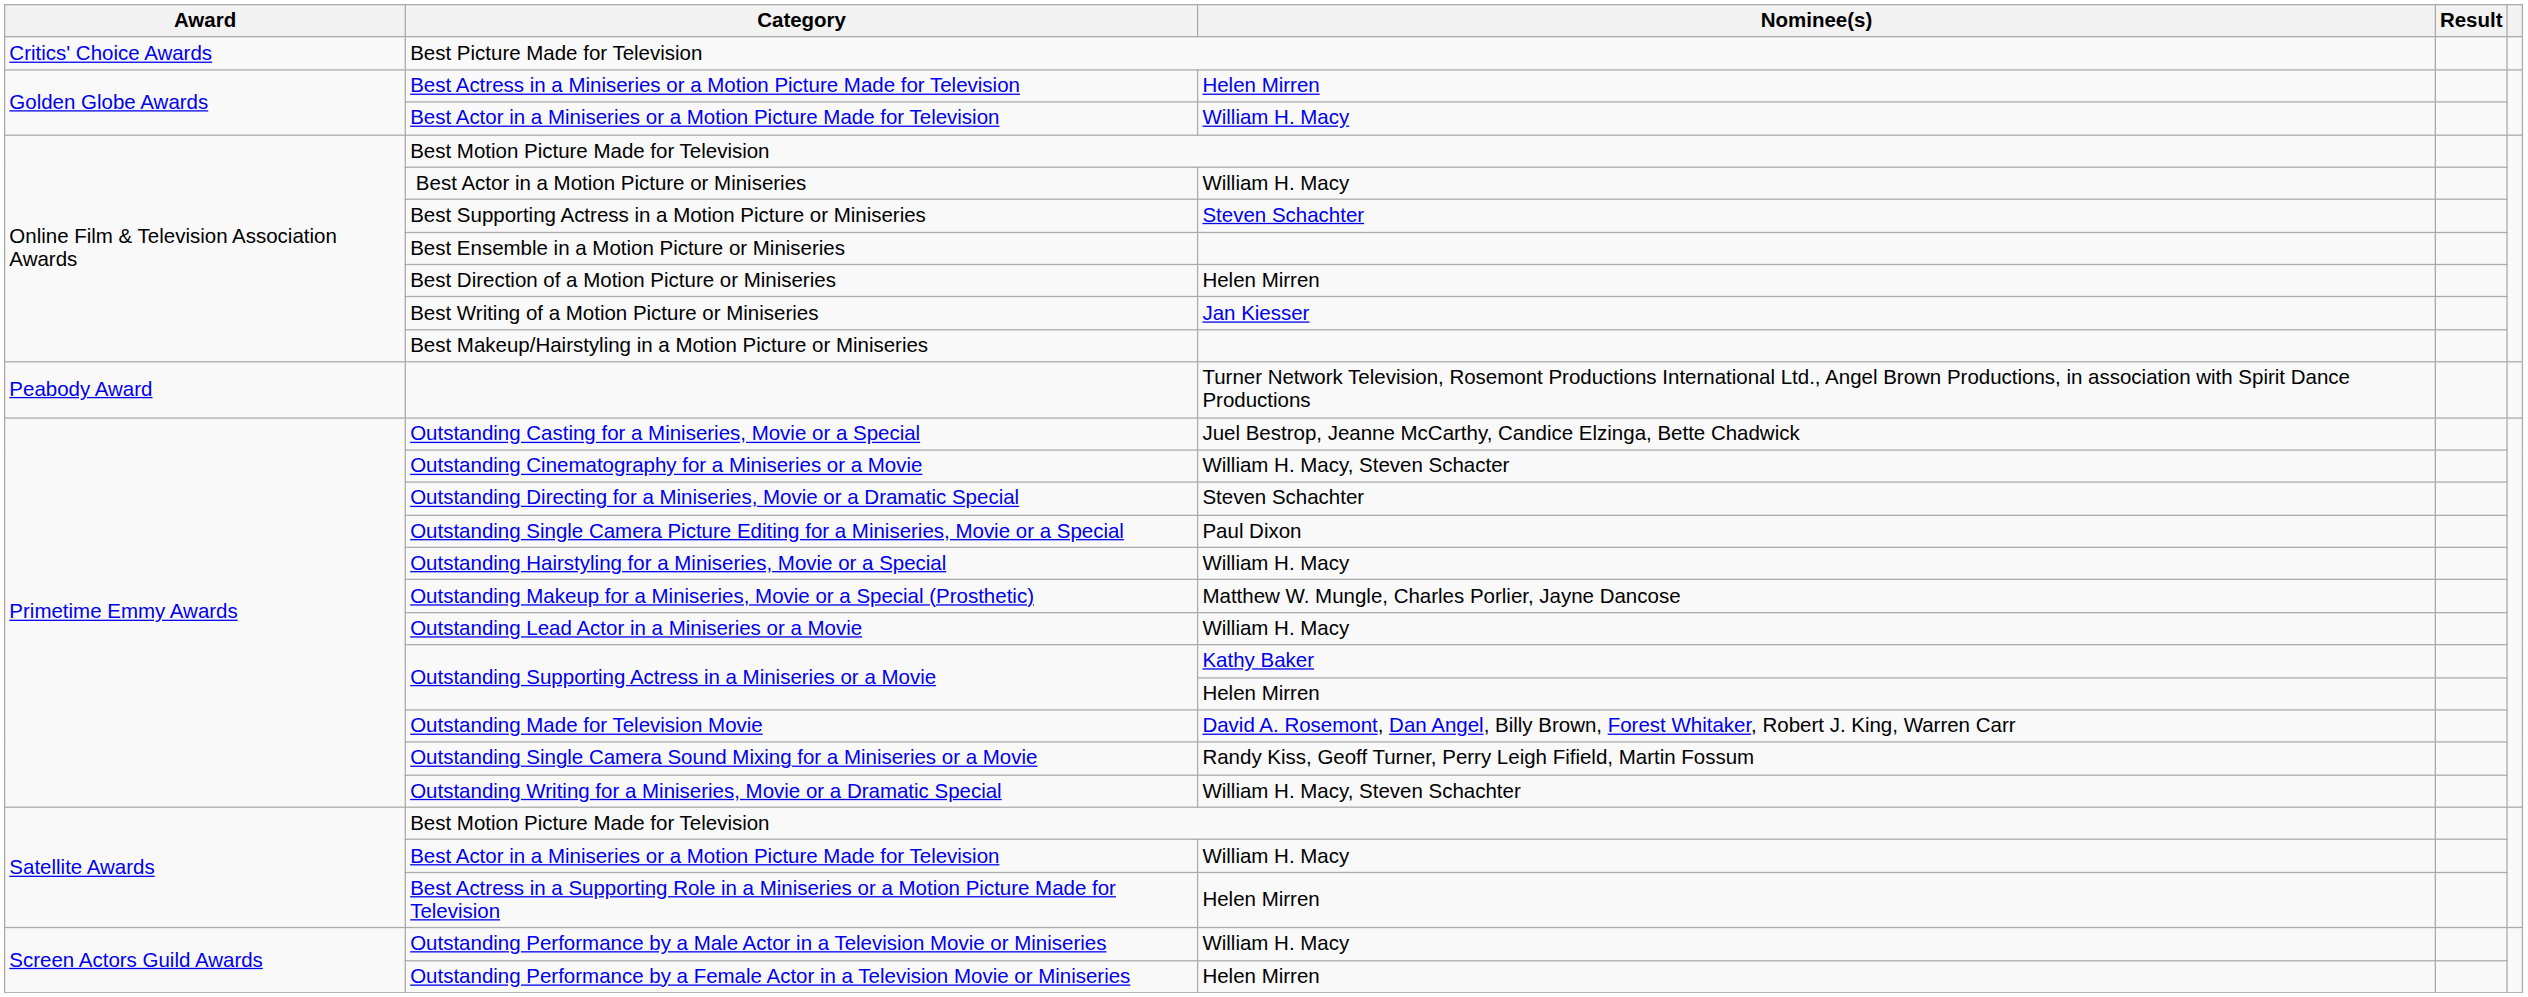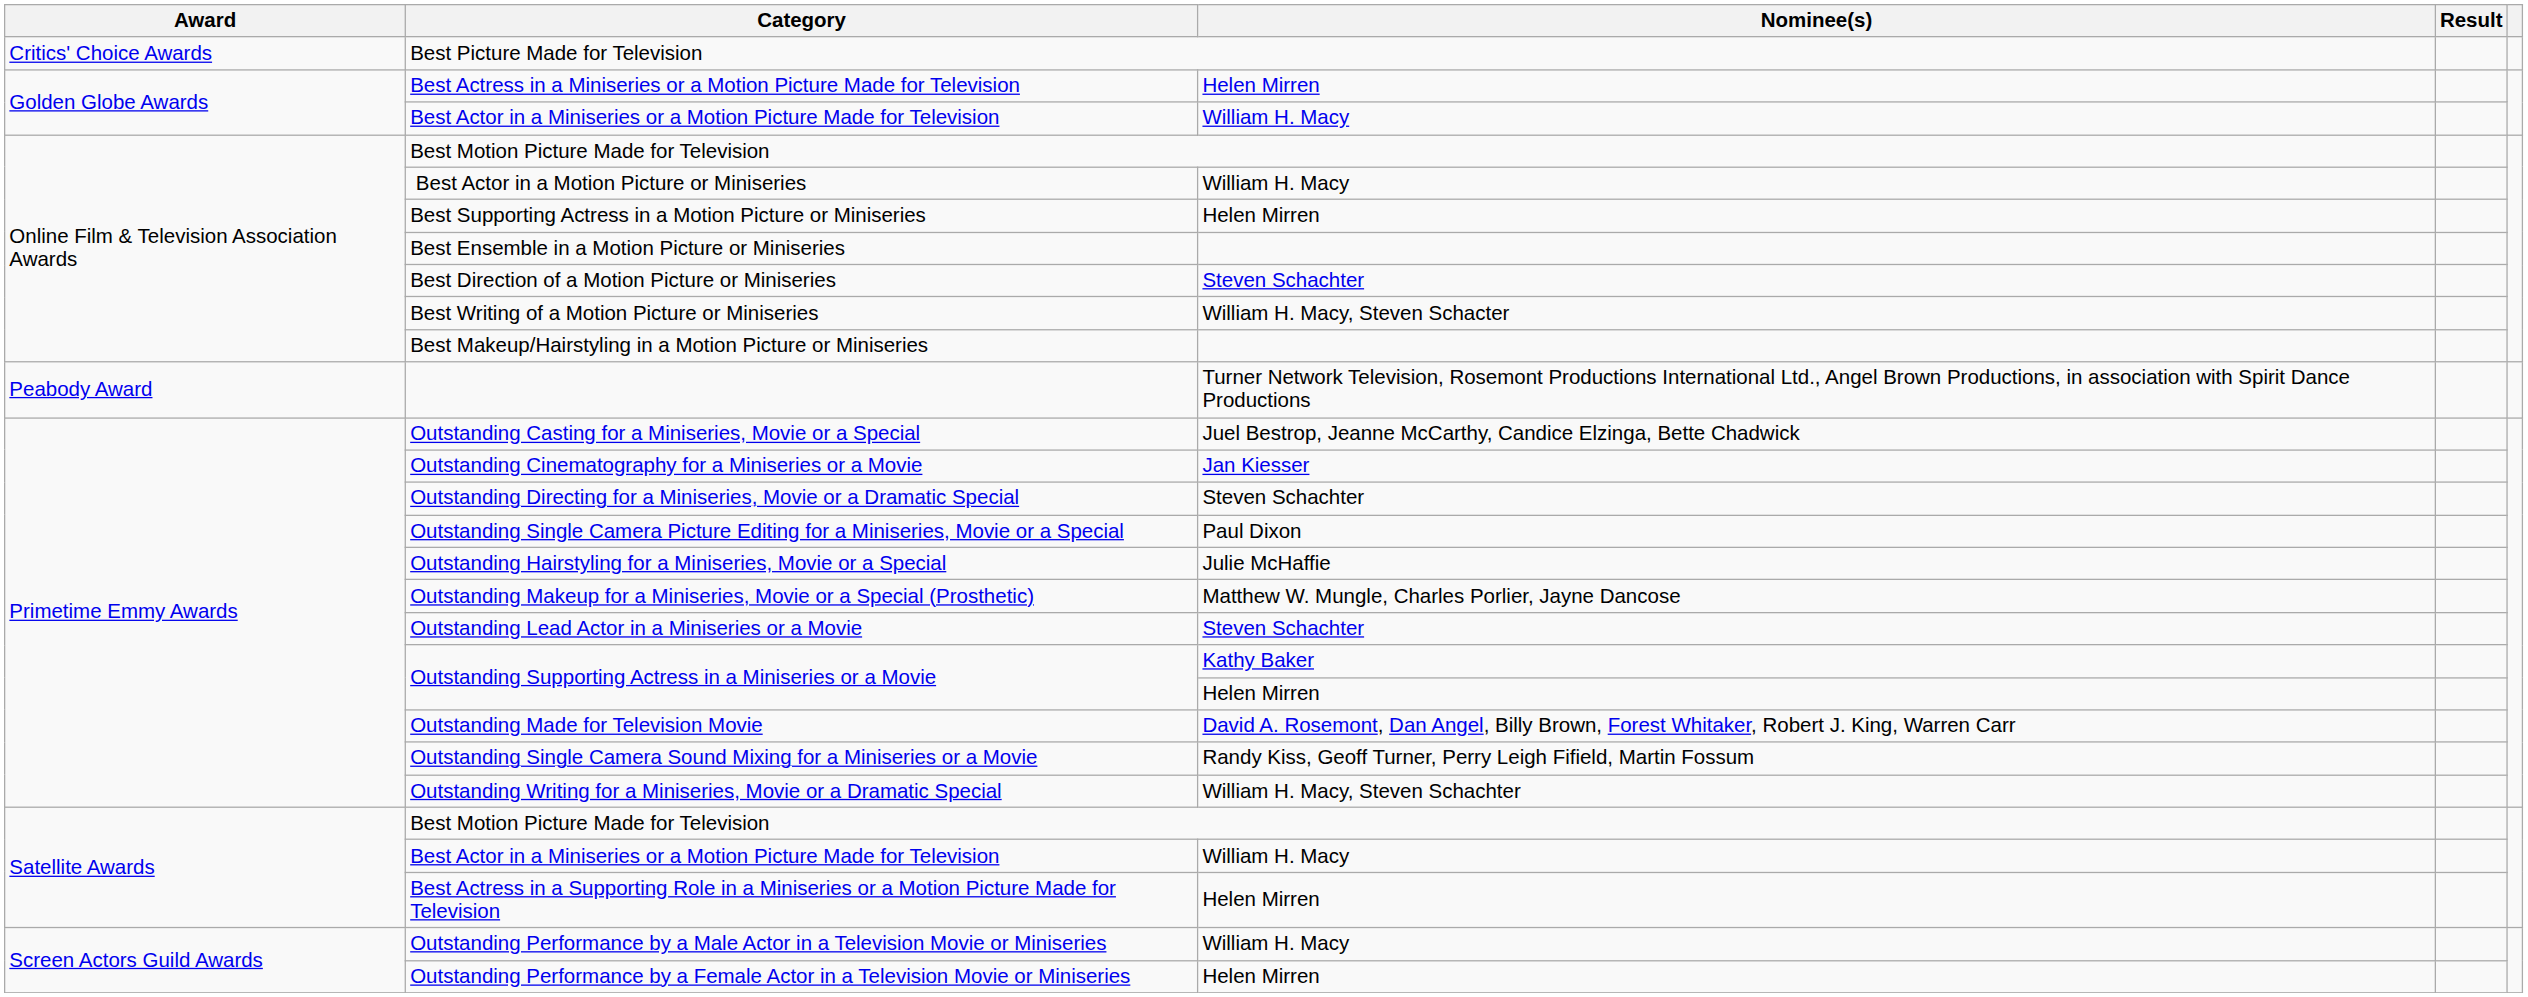 <table class="wikitable">
 <tr>
 <th>Award</th>
 <th>Category</th>
 <th>Nominee(s)</th>
 <th>Result</th>
 <th></th>
 </tr>
 <tr>
 <td><a href='#'>Critics' Choice Awards</a></td>
 <td colspan="2">Best Picture Made for Television</td>
 <td></td>
 <td align="center"></td>
 </tr>
 <tr>
 <td rowspan="2"><a href='#'>Golden Globe Awards</a></td>
 <td><a href='#'>Best Actress in a Miniseries or a Motion Picture Made for Television</a></td>
 <td><a href='#'>Helen Mirren</a></td>
 <td></td>
 <td align="center" rowspan="2"> </td>
 </tr>
 <tr>
 <td><a href='#'>Best Actor in a Miniseries or a Motion Picture Made for Television</a></td>
 <td><a href='#'>William H. Macy</a></td>
 <td></td>
 </tr>
 <tr>
 <td rowspan="7">Online Film & Television Association Awards</td>
 <td colspan="2">Best Motion Picture Made for Television</td>
 <td></td>
 <td align="center" rowspan="7"></td>
 </tr>
 <tr>
 <td> Best Actor in a Motion Picture or Miniseries</td>
 <td>William H. Macy</td>
 <td></td>
 </tr>
 <tr>
 <td>Best Supporting Actress in a Motion Picture or Miniseries</td>
-<td><a href='#'>Steven Schachter</a> </td>
+<td>Helen Mirren</td>
 <td></td>
 </tr>
 <tr  >
 <td>Best Ensemble in a Motion Picture or Miniseries</td>
 <td></td>
 <td></td>
 </tr>
 <tr>
 <td>Best Direction of a Motion Picture or Miniseries</td>
-<td>Helen Mirren</td>
+<td><a href='#'>Steven Schachter</a> </td>
 <td></td>
 </tr>
 <tr>
 <td>Best Writing of a Motion Picture or Miniseries</td>
-<td><a href='#'>Jan Kiesser</a></td>
+<td>William H. Macy, Steven Schacter </td>
 <td> </td>
 </tr>
 <tr>
 <td>Best Makeup/Hairstyling in a Motion Picture or Miniseries</td>
 <td></td>
 <td></td>
 </tr>
 <tr>
 <td><a href='#'>Peabody Award</a></td>
 <td></td>
 <td>Turner Network Television, Rosemont Productions International Ltd., Angel Brown Productions, in association with Spirit Dance Productions</td>
 <td></td>
 <td align="center"></td>
 </tr>
 <tr>
 <td rowspan="12"><a href='#'>Primetime Emmy Awards</a></td>
 <td><a href='#'>Outstanding Casting for a Miniseries, Movie or a Special</a></td>
 <td>Juel Bestrop, Jeanne McCarthy, Candice Elzinga, Bette Chadwick</td>
 <td></td>
 <td rowspan="12" align="center"></td>
 </tr>
 <tr  >
 <td><a href='#'>Outstanding Cinematography for a Miniseries or a Movie</a></td>
-<td>William H. Macy, Steven Schacter </td>
+<td><a href='#'>Jan Kiesser</a></td>
 <td> </td>
 </tr>
 <tr>
 <td><a href='#'>Outstanding Directing for a Miniseries, Movie or a Dramatic Special</a></td>
 <td>Steven Schachter  </td>
 <td></td>
 </tr>
 <tr>
 <td><a href='#'>Outstanding Single Camera Picture Editing for a Miniseries, Movie or a Special</a></td>
 <td>Paul Dixon</td>
 <td></td>
 </tr>
 <tr>
 <td><a href='#'>Outstanding Hairstyling for a Miniseries, Movie or a Special</a></td>
-<td>William H. Macy</td>
+<td>Julie McHaffie</td>
 <td></td>
 </tr>
 <tr>
 <td><a href='#'>Outstanding Makeup for a Miniseries, Movie or a Special (Prosthetic)</a></td>
 <td>Matthew W. Mungle, Charles Porlier, Jayne Dancose</td>
 <td></td>
 </tr>
 <tr  >
 <td><a href='#'>Outstanding Lead Actor in a Miniseries or a Movie</a></td>
-<td>William H. Macy</td>
+<td><a href='#'>Steven Schachter</a> </td>
 <td></td>
 </tr>
 <tr>
 <td rowspan="2"><a href='#'>Outstanding Supporting Actress in a Miniseries or a Movie</a></td>
 <td><a href='#'>Kathy Baker</a></td>
 <td></td>
 </tr>
 <tr>
 <td>Helen Mirren</td>
 <td></td>
 </tr>
 <tr>
 <td><a href='#'>Outstanding Made for Television Movie</a></td>
 <td><a href='#'>David A. Rosemont</a>, <a href='#'>Dan Angel</a>, Billy Brown, <a href='#'>Forest Whitaker</a>, Robert J. King, Warren Carr </td>
 <td></td>
 </tr>
 <tr>
 <td><a href='#'>Outstanding Single Camera Sound Mixing for a Miniseries or a Movie</a></td>
 <td>Randy Kiss, Geoff Turner, Perry Leigh Fifield, Martin Fossum</td>
 <td></td>
 </tr>
 <tr>
 <td><a href='#'>Outstanding Writing for a Miniseries, Movie or a Dramatic Special</a></td>
 <td>William H. Macy, Steven Schachter</td>
 <td></td>
 </tr>
 <tr>
 <td rowspan="3"><a href='#'>Satellite Awards</a></td>
 <td colspan="2">Best Motion Picture Made for Television</td>
 <td></td>
 <td rowspan="3" align="center"></td>
 </tr>
 <tr>
 <td><a href='#'>Best Actor in a Miniseries or a Motion Picture Made for Television</a></td>
 <td>William H. Macy</td>
 <td></td>
 </tr>
 <tr>
 <td><a href='#'>Best Actress in a Supporting Role in a Miniseries or a Motion Picture Made for Television</a></td>
 <td>Helen Mirren</td>
 <td></td>
 </tr>
 <tr>
 <td rowspan="2"><a href='#'>Screen Actors Guild Awards</a></td>
 <td><a href='#'>Outstanding Performance by a Male Actor in a Television Movie or Miniseries</a></td>
 <td>William H. Macy</td>
 <td></td>
 <td align="center" rowspan="2"></td>
 </tr>
 <tr>
 <td><a href='#'>Outstanding Performance by a Female Actor in a Television Movie or Miniseries</a></td>
 <td>Helen Mirren</td>
 <td></td>
 </tr>
 </table>
